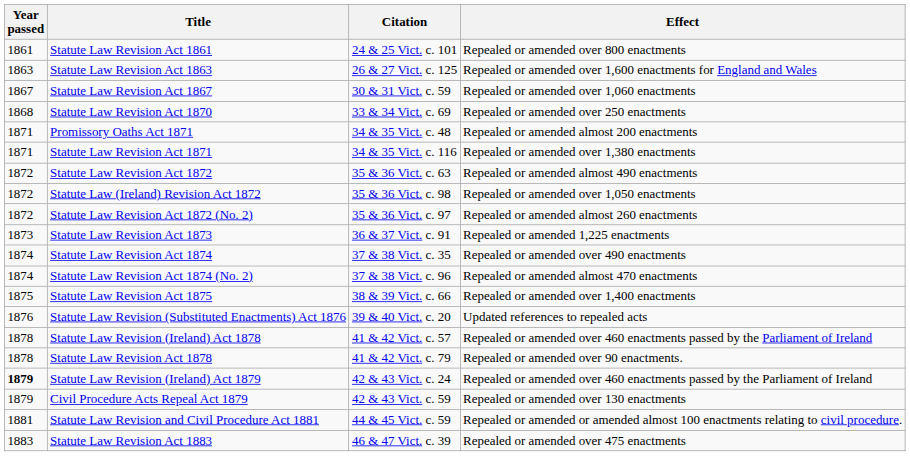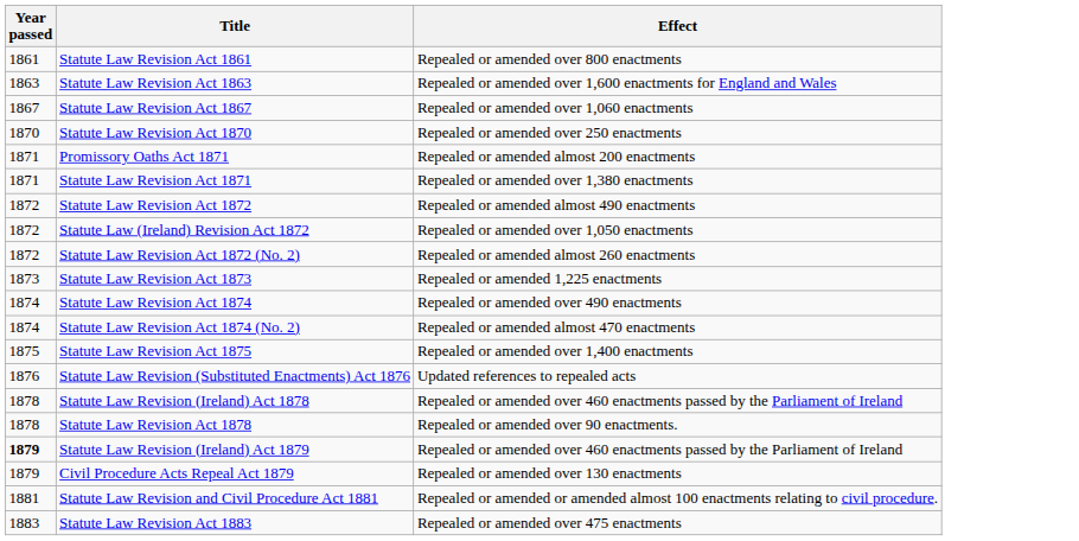 <table class="wikitable">
 <tr>
 <th>Year<br>passed</th>
 <th>Title</th>
-<th>Citation</th>
 <th>Effect</th>
 </tr>
 <tr>
 <td>1861</td>
 <td><a href='#'>Statute Law Revision Act 1861</a></td>
-<td><a href='#'>24 & 25 Vict.</a> c. 101</td>
 <td>Repealed or amended over 800 enactments</td>
 </tr>
 <tr>
 <td>1863</td>
 <td><a href='#'>Statute Law Revision Act 1863</a></td>
-<td><a href='#'>26 & 27 Vict.</a> c. 125</td>
 <td>Repealed or amended over 1,600 enactments for <a href='#'>England and Wales</a></td>
 </tr>
 <tr>
 <td>1867</td>
 <td><a href='#'>Statute Law Revision Act 1867</a></td>
-<td><a href='#'>30 & 31 Vict.</a> c. 59</td>
 <td>Repealed or amended over 1,060 enactments</td>
 </tr>
 <tr>
-<td>1868</td>
+<td>1870</td>
 <td><a href='#'>Statute Law Revision Act 1870</a></td>
-<td><a href='#'>33 & 34 Vict.</a> c. 69</td>
 <td>Repealed or amended over 250 enactments</td>
 </tr>
 <tr>
 <td>1871</td>
 <td><a href='#'>Promissory Oaths Act 1871</a></td>
-<td><a href='#'>34 & 35 Vict.</a> c. 48</td>
 <td>Repealed or amended almost 200 enactments</td>
 </tr>
 <tr>
 <td>1871</td>
 <td><a href='#'>Statute Law Revision Act 1871</a></td>
-<td><a href='#'>34 & 35 Vict.</a> c. 116</td>
 <td>Repealed or amended over 1,380 enactments</td>
 </tr>
 <tr>
 <td>1872</td>
 <td><a href='#'>Statute Law Revision Act 1872</a></td>
-<td><a href='#'>35 & 36 Vict.</a> c. 63</td>
 <td>Repealed or amended almost 490 enactments</td>
 </tr>
 <tr>
 <td>1872</td>
 <td><a href='#'>Statute Law (Ireland) Revision Act 1872</a></td>
-<td><a href='#'>35 & 36 Vict.</a> c. 98</td>
 <td>Repealed or amended over 1,050 enactments</td>
 </tr>
 <tr>
 <td>1872</td>
 <td><a href='#'>Statute Law Revision Act 1872 (No. 2)</a></td>
-<td><a href='#'>35 & 36 Vict.</a> c. 97</td>
 <td>Repealed or amended almost 260 enactments</td>
 </tr>
 <tr>
 <td>1873</td>
 <td><a href='#'>Statute Law Revision Act 1873</a></td>
-<td><a href='#'>36 & 37 Vict.</a> c. 91</td>
 <td>Repealed or amended 1,225 enactments</td>
 </tr>
 <tr>
 <td>1874</td>
 <td><a href='#'>Statute Law Revision Act 1874</a></td>
-<td><a href='#'>37 & 38 Vict.</a> c. 35</td>
 <td>Repealed or amended over 490 enactments</td>
 </tr>
 <tr>
 <td>1874</td>
 <td><a href='#'>Statute Law Revision Act 1874 (No. 2)</a></td>
-<td><a href='#'>37 & 38 Vict.</a> c. 96</td>
 <td>Repealed or amended almost 470 enactments</td>
 </tr>
 <tr>
 <td>1875</td>
 <td><a href='#'>Statute Law Revision Act 1875</a></td>
-<td><a href='#'>38 & 39 Vict.</a> c. 66</td>
 <td>Repealed or amended over 1,400 enactments</td>
 </tr>
 <tr>
 <td>1876</td>
 <td><a href='#'>Statute Law Revision (Substituted Enactments) Act 1876</a></td>
-<td><a href='#'>39 & 40 Vict.</a> c. 20</td>
 <td>Updated references to repealed acts</td>
 </tr>
 <tr>
 <td>1878</td>
 <td><a href='#'>Statute Law Revision (Ireland) Act 1878</a></td>
-<td><a href='#'>41 & 42 Vict.</a> c. 57</td>
 <td>Repealed or amended over 460 enactments passed by the <a href='#'>Parliament of Ireland</a></td>
 </tr>
 <tr>
 <td>1878</td>
 <td><a href='#'>Statute Law Revision Act 1878</a></td>
-<td><a href='#'>41 & 42 Vict.</a> c. 79</td>
 <td>Repealed or amended over 90 enactments.</td>
 </tr>
 <tr>
 <td><strong>1879</strong></td>
 <td><a href='#'>Statute Law Revision (Ireland) Act 1879</a></td>
-<td><a href='#'>42 & 43 Vict.</a> c. 24</td>
 <td>Repealed or amended over 460 enactments passed by the Parliament of Ireland</td>
 </tr>
 <tr>
 <td>1879</td>
 <td><a href='#'>Civil Procedure Acts Repeal Act 1879</a></td>
-<td><a href='#'>42 & 43 Vict.</a> c. 59</td>
 <td>Repealed or amended over 130 enactments</td>
 </tr>
 <tr>
 <td>1881</td>
 <td><a href='#'>Statute Law Revision and Civil Procedure Act 1881</a></td>
-<td><a href='#'>44 & 45 Vict.</a> c. 59</td>
 <td>Repealed or amended or amended almost 100 enactments relating to <a href='#'>civil procedure</a>.</td>
 </tr>
 <tr>
 <td>1883</td>
 <td><a href='#'>Statute Law Revision Act 1883</a></td>
-<td><a href='#'>46 & 47 Vict.</a> c. 39</td>
 <td>Repealed or amended over 475 enactments</td>
 </tr>
 </table>
